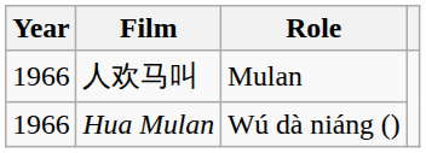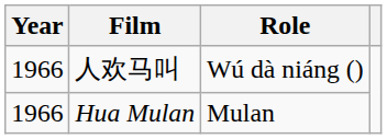 <table class="wikitable">
 <tr>
 <th>Year</th>
 <th>Film</th>
 <th>Role</th>
 <th></th>
 </tr>
 <tr>
 <td>1966</td>
 <td>人欢马叫</td>
-<td>Mulan</td>
+<td>Wú dà niáng ()</td>
 <td rowspan="2"></td>
 </tr>
 <tr>
 <td>1966</td>
 <td><em>Hua Mulan</em></td>
-<td>Wú dà niáng ()</td>
+<td>Mulan</td>
 </tr>
 </table>
